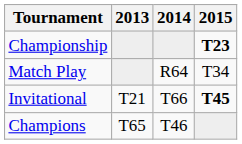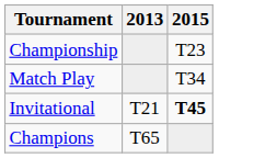 <table class="wikitable" style="text-align:center;">
 <tr>
 <th>Tournament</th>
 <th>2013</th>
-<th>2014</th>
 <th>2015</th>
 </tr>
 <tr>
 <td align="left"><a href='#'>Championship</a></td>
 <td style="background:#eeeeee;"></td>
-<td style="background:#eeeeee;"></td>
-<td><strong>T23</strong></td>
+<td>T23</td>
 </tr>
 <tr>
 <td align="left"><a href='#'>Match Play</a></td>
 <td style="background:#eeeeee;"></td>
-<td>R64</td>
 <td>T34</td>
 </tr>
 <tr>
 <td align="left"><a href='#'>Invitational</a></td>
 <td>T21</td>
-<td>T66</td>
 <td><strong>T45</strong></td>
 </tr>
 <tr>
 <td align="left"><a href='#'>Champions</a></td>
 <td>T65</td>
-<td>T46</td>
 <td style="background:#eeeeee;"></td>
 </tr>
 </table>
